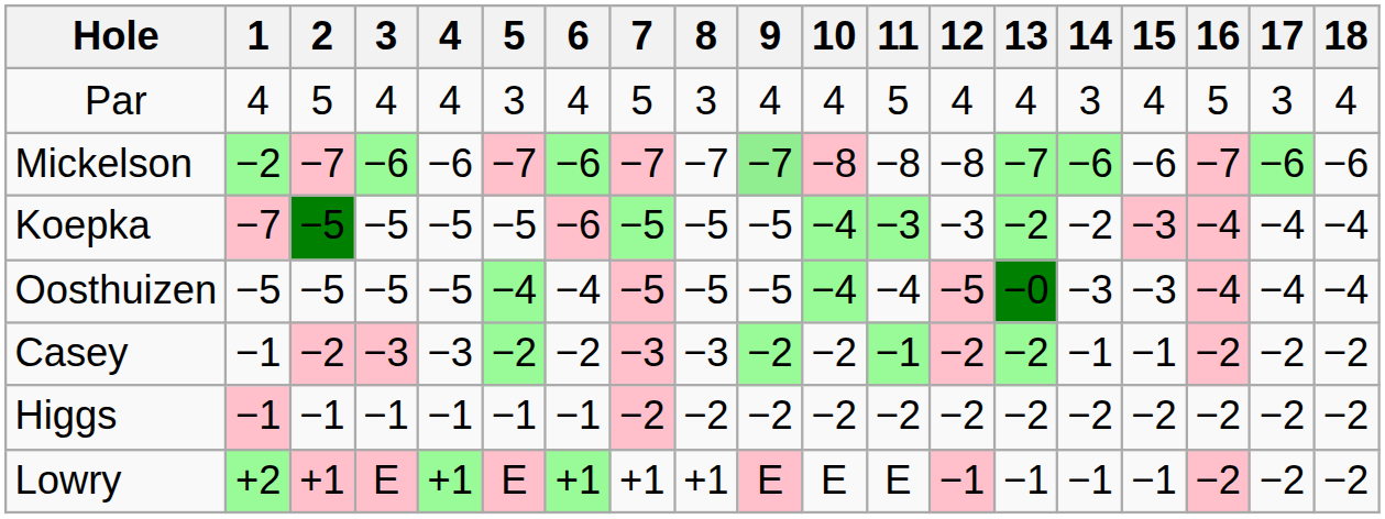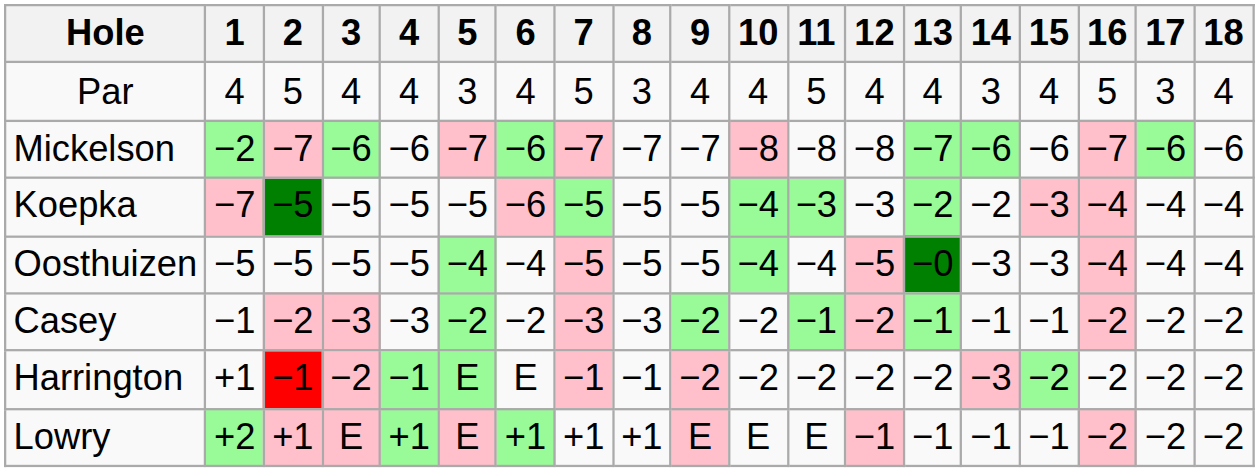 <table class="wikitable" style="text-align:center">
 <tr>
 <th>Hole</th>
 <th>1</th>
 <th>2</th>
 <th>3</th>
 <th>4</th>
 <th>5</th>
 <th>6</th>
 <th>7</th>
 <th>8</th>
 <th>9</th>
 <th>10</th>
 <th>11</th>
 <th>12</th>
 <th>13</th>
 <th>14</th>
 <th>15</th>
 <th>16</th>
 <th>17</th>
 <th>18</th>
 </tr>
 <tr>
 <td>Par</td>
 <td>4</td>
 <td>5</td>
 <td>4</td>
 <td>4</td>
 <td>3</td>
 <td>4</td>
 <td>5</td>
 <td>3</td>
 <td>4</td>
 <td>4</td>
 <td>5</td>
 <td>4</td>
 <td>4</td>
 <td>3</td>
 <td>4</td>
 <td>5</td>
 <td>3</td>
 <td>4</td>
 </tr>
 <tr>
 <td align=left> Mickelson</td>
 <td style="background: PaleGreen;">−2</td>
 <td style="background: Pink;">−7</td>
 <td style="background: PaleGreen;">−6</td>
 <td>−6</td>
 <td style="background: Pink;">−7</td>
 <td style="background: PaleGreen;">−6</td>
 <td style="background: Pink;">−7</td>
 <td>−7</td>
-<td style="background: lightgreen;">−7</td>
+<td>−7</td>
 <td style="background: Pink;">−8</td>
 <td>−8</td>
 <td>−8</td>
 <td style="background: PaleGreen;">−7</td>
 <td style="background: PaleGreen;">−6</td>
 <td>−6</td>
 <td style="background: Pink;">−7</td>
 <td style="background: PaleGreen;">−6</td>
 <td>−6</td>
 </tr>
 <tr>
 <td align=left> Koepka</td>
 <td style="background: Pink;">−7</td>
 <td style="background: Green;">−5</td>
 <td>−5</td>
 <td>−5</td>
 <td>−5</td>
 <td style="background: Pink;">−6</td>
 <td style="background: PaleGreen;">−5</td>
 <td>−5</td>
 <td>−5</td>
 <td style="background: PaleGreen;">−4</td>
 <td style="background: PaleGreen;">−3</td>
 <td>−3</td>
 <td style="background: PaleGreen;">−2</td>
 <td>−2</td>
 <td style="background: Pink;">−3</td>
 <td style="background: Pink;">−4</td>
 <td>−4</td>
 <td>−4</td>
 </tr>
 <tr>
 <td align=left> Oosthuizen</td>
 <td>−5</td>
 <td>−5</td>
 <td>−5</td>
 <td>−5</td>
 <td style="background: PaleGreen;">−4</td>
 <td>−4</td>
 <td style="background: Pink;">−5</td>
 <td>−5</td>
 <td>−5</td>
 <td style="background: PaleGreen;">−4</td>
 <td>−4</td>
 <td style="background: Pink;">−5</td>
 <td style="background: Green;">−0</td>
 <td>−3</td>
 <td>−3</td>
 <td style="background: Pink;">−4</td>
 <td>−4</td>
 <td>−4</td>
 </tr>
 <tr>
 <td align=left> Casey</td>
 <td>−1</td>
 <td style="background: Pink;">−2</td>
 <td style="background: Pink;">−3</td>
 <td>−3</td>
 <td style="background: PaleGreen;">−2</td>
 <td>−2</td>
 <td style="background: Pink;">−3</td>
 <td>−3</td>
 <td style="background: PaleGreen;">−2</td>
 <td>−2</td>
 <td style="background: PaleGreen;">−1</td>
 <td style="background: Pink;">−2</td>
-<td style="background: PaleGreen;">−2</td>
+<td style="background: PaleGreen;">−1</td>
 <td>−1</td>
 <td>−1</td>
 <td style="background: Pink;">−2</td>
 <td>−2</td>
 <td>−2</td>
 </tr>
 <tr>
-<td align=left> Higgs</td>
+<td align=left> Harrington</td>
+<td>+1</td>
+<td style="background: Red;">−1</td>
+<td style="background: Pink;">−2</td>
+<td style="background: PaleGreen;">−1</td>
+<td style="background: PaleGreen;">E</td>
+<td>E</td>
 <td style="background: Pink;">−1</td>
-<td>−1</td>
-<td>−1</td>
-<td>−1</td>
-<td>−1</td>
 <td>−1</td>
 <td style="background: Pink;">−2</td>
 <td>−2</td>
 <td>−2</td>
 <td>−2</td>
 <td>−2</td>
-<td>−2</td>
-<td>−2</td>
-<td>−2</td>
-<td>−2</td>
+<td style="background: Pink;">−3</td>
+<td style="background: PaleGreen;">−2</td>
 <td>−2</td>
 <td>−2</td>
 <td>−2</td>
 </tr>
 <tr>
 <td align=left> Lowry</td>
 <td style="background: PaleGreen;">+2</td>
 <td style="background: Pink;">+1</td>
 <td style="background: Pink;">E</td>
 <td style="background: PaleGreen;">+1</td>
 <td style="background: Pink;">E</td>
 <td style="background: PaleGreen;">+1</td>
 <td>+1</td>
 <td>+1</td>
 <td style="background: Pink;">E</td>
 <td>E</td>
 <td>E</td>
 <td style="background: Pink;">−1</td>
 <td>−1</td>
 <td>−1</td>
 <td>−1</td>
 <td style="background: Pink;">−2</td>
 <td>−2</td>
 <td>−2</td>
 </tr>
 </table>
